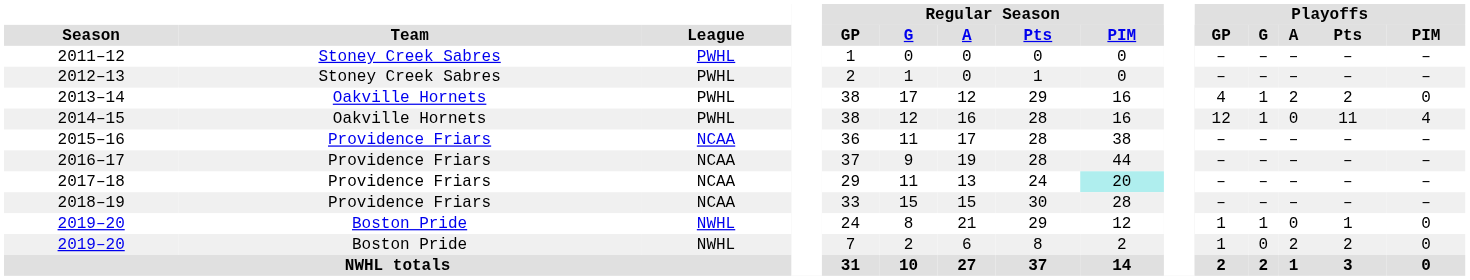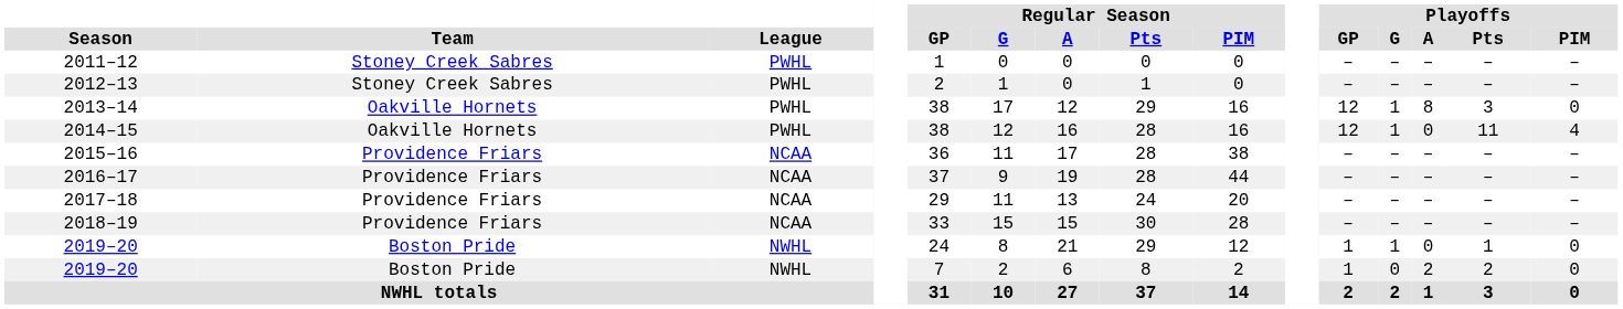 <table border="0" cellpadding="1" cellspacing="0" style="text-align:center; width:75%">
 <tr bgcolor="#e0e0e0">
 <th colspan="3"  bgcolor="#ffffff"> </th>
 <th rowspan="99" bgcolor="#ffffff"> </th>
 <th colspan="5">Regular Season</th>
 <th rowspan="99" bgcolor="#ffffff"> </th>
 <th colspan="5">Playoffs</th>
 </tr>
 <tr bgcolor="#e0e0e0">
 <th>Season</th>
 <th>Team</th>
 <th>League</th>
 <th>GP</th>
 <th><a href='#'>G</a></th>
 <th><a href='#'>A</a></th>
 <th><a href='#'>Pts</a></th>
 <th><a href='#'>PIM</a></th>
 <th>GP</th>
 <th>G</th>
 <th>A</th>
 <th>Pts</th>
 <th>PIM</th>
 </tr>
 <tr>
 <td>2011–12</td>
 <td><a href='#'>Stoney Creek Sabres</a></td>
 <td><a href='#'>PWHL</a></td>
 <td>1</td>
 <td>0</td>
 <td>0</td>
 <td>0</td>
 <td>0</td>
 <td>–</td>
 <td>–</td>
 <td>–</td>
 <td>–</td>
 <td>–</td>
 </tr>
 <tr bgcolor="#f0f0f0">
 <td>2012–13</td>
 <td>Stoney Creek Sabres</td>
 <td>PWHL</td>
 <td>2</td>
 <td>1</td>
 <td>0</td>
 <td>1</td>
 <td>0</td>
 <td>–</td>
 <td>–</td>
 <td>–</td>
 <td>–</td>
 <td>–</td>
 </tr>
 <tr>
 <td>2013–14</td>
 <td><a href='#'>Oakville Hornets</a></td>
 <td>PWHL</td>
 <td>38</td>
 <td>17</td>
 <td>12</td>
 <td>29</td>
 <td>16</td>
-<td>4</td>
+<td>12</td>
 <td>1</td>
-<td>2</td>
-<td>2</td>
+<td>8</td>
+<td>3</td>
 <td>0</td>
 </tr>
 <tr bgcolor="#f0f0f0">
 <td>2014–15</td>
 <td>Oakville Hornets</td>
 <td>PWHL</td>
 <td>38</td>
 <td>12</td>
 <td>16</td>
 <td>28</td>
 <td>16</td>
 <td>12</td>
 <td>1</td>
 <td>0</td>
 <td>11</td>
 <td>4</td>
 </tr>
 <tr>
 <td>2015–16</td>
 <td><a href='#'>Providence Friars</a></td>
 <td><a href='#'>NCAA</a></td>
 <td>36</td>
 <td>11</td>
 <td>17</td>
 <td>28</td>
 <td>38</td>
 <td>–</td>
 <td>–</td>
 <td>–</td>
 <td>–</td>
 <td>–</td>
 </tr>
 <tr bgcolor="#f0f0f0">
 <td>2016–17</td>
 <td>Providence Friars</td>
 <td>NCAA</td>
 <td>37</td>
 <td>9</td>
 <td>19</td>
 <td>28</td>
 <td>44</td>
 <td>–</td>
 <td>–</td>
 <td>–</td>
 <td>–</td>
 <td>–</td>
 </tr>
 <tr>
 <td>2017–18</td>
 <td>Providence Friars</td>
 <td>NCAA</td>
 <td>29</td>
 <td>11</td>
 <td>13</td>
 <td>24</td>
-<td style="background: paleturquoise;">20</td>
+<td>20</td>
 <td>–</td>
 <td>–</td>
 <td>–</td>
 <td>–</td>
 <td>–</td>
 </tr>
 <tr bgcolor="#f0f0f0">
 <td>2018–19</td>
 <td>Providence Friars</td>
 <td>NCAA</td>
 <td>33</td>
 <td>15</td>
 <td>15</td>
 <td>30</td>
 <td>28</td>
 <td>–</td>
 <td>–</td>
 <td>–</td>
 <td>–</td>
 <td>–</td>
 </tr>
 <tr>
 <td><a href='#'>2019–20</a></td>
 <td><a href='#'>Boston Pride</a></td>
 <td><a href='#'>NWHL</a></td>
 <td>24</td>
 <td>8</td>
 <td>21</td>
 <td>29</td>
 <td>12</td>
 <td>1</td>
 <td>1</td>
 <td>0</td>
 <td>1</td>
 <td>0</td>
 </tr>
 <tr bgcolor="#f0f0f0">
 <td><a href='#'>2019–20</a></td>
 <td>Boston Pride</td>
 <td>NWHL</td>
 <td>7</td>
 <td>2</td>
 <td>6</td>
 <td>8</td>
 <td>2</td>
 <td>1</td>
 <td>0</td>
 <td>2</td>
 <td>2</td>
 <td>0</td>
 </tr>
 <tr>
 </tr>
 <tr bgcolor="#e0e0e0">
 <th colspan="3">NWHL totals</th>
 <th>31</th>
 <th>10</th>
 <th>27</th>
 <th>37</th>
 <th>14</th>
 <th>2</th>
 <th>2</th>
 <th>1</th>
 <th>3</th>
 <th>0</th>
 </tr>
 </table>
